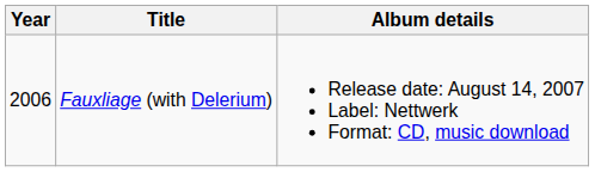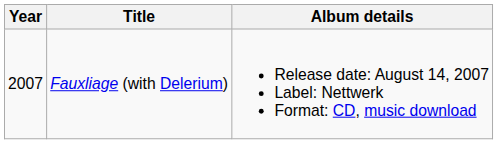 <table class="wikitable">
 <tr>
 <th>Year</th>
 <th>Title</th>
 <th>Album details</th>
 </tr>
 <tr>
-<td>2006</td>
+<td>2007</td>
 <td><em><a href='#'>Fauxliage</a></em> (with <a href='#'>Delerium</a>)</td>
 <td><br><ul><li>Release date: August 14, 2007</li><li>Label: Nettwerk</li><li>Format: <a href='#'>CD</a>, <a href='#'>music download</a></li></ul></td>
 </tr>
 </table>
